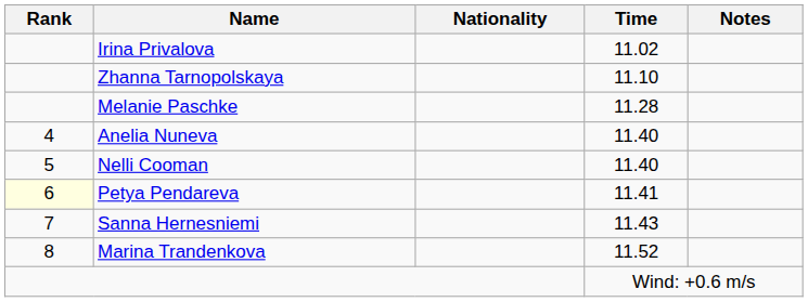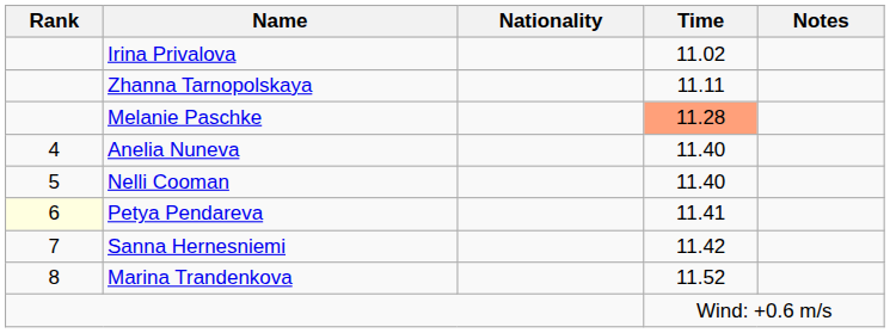 <table class="wikitable sortable" style="text-align:center;width: 55%">
 <tr>
 <th>Rank</th>
 <th>Name</th>
 <th>Nationality</th>
 <th>Time</th>
 <th>Notes</th>
 </tr>
 <tr>
 <td></td>
 <td align=left><a href='#'>Irina Privalova</a></td>
 <td align=left></td>
 <td>11.02</td>
 <td></td>
 </tr>
 <tr>
 <td></td>
 <td align=left><a href='#'>Zhanna Tarnopolskaya</a></td>
 <td align=left></td>
-<td>11.10</td>
+<td>11.11</td>
 <td></td>
 </tr>
 <tr>
 <td></td>
 <td align=left><a href='#'>Melanie Paschke</a></td>
 <td align=left></td>
-<td>11.28</td>
+<td style="background: lightsalmon;">11.28</td>
 <td></td>
 </tr>
 <tr>
 <td>4</td>
 <td align=left><a href='#'>Anelia Nuneva</a></td>
 <td align=left></td>
 <td>11.40</td>
 <td></td>
 </tr>
 <tr>
 <td>5</td>
 <td align=left><a href='#'>Nelli Cooman</a></td>
 <td align=left></td>
 <td>11.40</td>
 <td></td>
 </tr>
 <tr>
 <td style="background: lightyellow;">6</td>
 <td align=left><a href='#'>Petya Pendareva</a></td>
 <td align=left></td>
 <td>11.41</td>
 <td></td>
 </tr>
 <tr>
 <td>7</td>
 <td align=left><a href='#'>Sanna Hernesniemi</a></td>
 <td align=left></td>
-<td>11.43</td>
+<td>11.42</td>
 <td></td>
 </tr>
 <tr>
 <td>8</td>
 <td align=left><a href='#'>Marina Trandenkova</a></td>
 <td align=left></td>
 <td>11.52</td>
 <td></td>
 </tr>
 <tr>
 <td colspan="3"></td>
 <td colspan="2">Wind: +0.6 m/s</td>
 </tr>
 </table>
